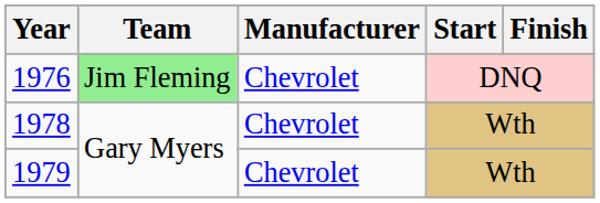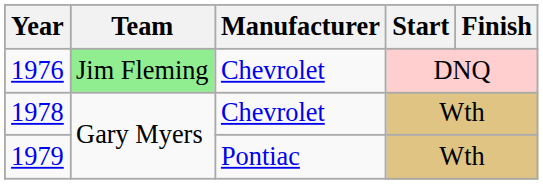 <table class="wikitable" style="font-size: 90%;">
 <tr>
 <th>Year</th>
 <th>Team</th>
 <th>Manufacturer</th>
 <th>Start</th>
 <th>Finish</th>
 </tr>
 <tr>
 <td><a href='#'>1976</a></td>
 <td style="background: lightgreen;">Jim Fleming</td>
 <td><a href='#'>Chevrolet</a></td>
 <td align=center colspan=2 style="background:#FFCFCF;">DNQ</td>
 </tr>
 <tr>
 <td><a href='#'>1978</a></td>
 <td rowspan=2>Gary Myers</td>
 <td><a href='#'>Chevrolet</a></td>
 <td align=center colspan=2 style="background:#DFC484;">Wth</td>
 </tr>
 <tr>
 <td><a href='#'>1979</a></td>
-<td><a href='#'>Chevrolet</a></td>
+<td><a href='#'>Pontiac</a></td>
 <td align=center colspan=2 style="background:#DFC484;">Wth</td>
 </tr>
 </table>
